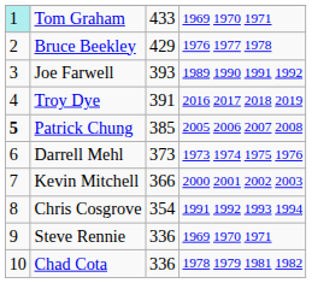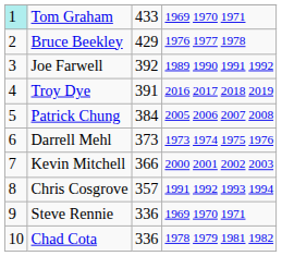 <table class="wikitable">
 <tr>
 </tr>
 <tr>
 <td style="background: paleturquoise;">1</td>
 <td><a href='#'>Tom Graham</a></td>
 <td>433</td>
 <td style="font-size:80%;"><a href='#'>1969</a> <a href='#'>1970</a> <a href='#'>1971</a></td>
 </tr>
 <tr>
 <td>2</td>
 <td><a href='#'>Bruce Beekley</a></td>
 <td>429</td>
 <td style="font-size:80%;"><a href='#'>1976</a> <a href='#'>1977</a> <a href='#'>1978</a></td>
 </tr>
 <tr>
 <td>3</td>
 <td>Joe Farwell</td>
-<td>393</td>
+<td>392</td>
 <td style="font-size:80%;"><a href='#'>1989</a> <a href='#'>1990</a> <a href='#'>1991</a> <a href='#'>1992</a></td>
 </tr>
 <tr>
 <td>4</td>
 <td><a href='#'>Troy Dye</a></td>
 <td>391</td>
 <td style="font-size:80%;"><a href='#'>2016</a> <a href='#'>2017</a> <a href='#'>2018</a> <a href='#'>2019</a></td>
 </tr>
 <tr>
-<td><strong>5</strong></td>
+<td>5</td>
 <td><a href='#'>Patrick Chung</a></td>
-<td>385</td>
+<td>384</td>
 <td style="font-size:80%;"><a href='#'>2005</a> <a href='#'>2006</a> <a href='#'>2007</a> <a href='#'>2008</a></td>
 </tr>
 <tr>
 <td>6</td>
 <td>Darrell Mehl</td>
 <td>373</td>
 <td style="font-size:80%;"><a href='#'>1973</a> <a href='#'>1974</a> <a href='#'>1975</a> <a href='#'>1976</a></td>
 </tr>
 <tr>
 <td>7</td>
 <td>Kevin Mitchell</td>
 <td>366</td>
 <td style="font-size:80%;"><a href='#'>2000</a> <a href='#'>2001</a> <a href='#'>2002</a> <a href='#'>2003</a></td>
 </tr>
 <tr>
 <td>8</td>
 <td>Chris Cosgrove</td>
-<td>354</td>
+<td>357</td>
 <td style="font-size:80%;"><a href='#'>1991</a> <a href='#'>1992</a> <a href='#'>1993</a> <a href='#'>1994</a></td>
 </tr>
 <tr>
 <td>9</td>
 <td>Steve Rennie</td>
 <td>336</td>
 <td style="font-size:80%;"><a href='#'>1969</a> <a href='#'>1970</a> <a href='#'>1971</a></td>
 </tr>
 <tr>
 <td>10</td>
 <td><a href='#'>Chad Cota</a></td>
 <td>336</td>
 <td style="font-size:80%;"><a href='#'>1978</a> <a href='#'>1979</a> <a href='#'>1981</a> <a href='#'>1982</a></td>
 </tr>
 </table>
